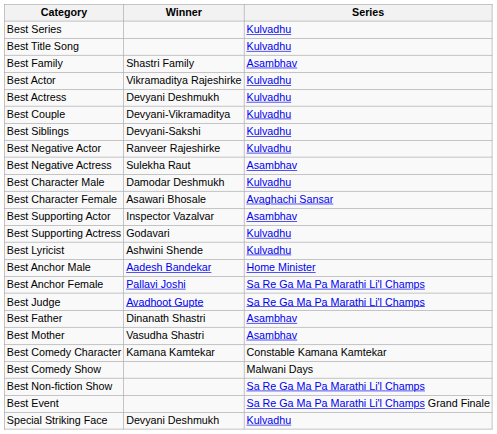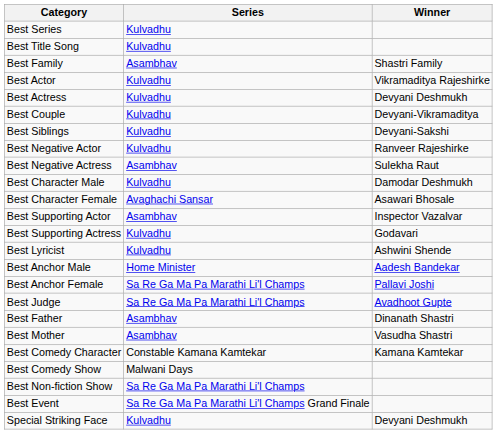 <table class="wikitable sortable">
 <tr>
 <th>Category</th>
+<th>Series</th>
 <th>Winner</th>
-<th>Series</th>
 </tr>
 <tr>
 <td>Best Series</td>
+<td><a href='#'>Kulvadhu</a></td>
 <td></td>
-<td><a href='#'>Kulvadhu</a></td>
 </tr>
 <tr>
 <td>Best Title Song</td>
+<td><a href='#'>Kulvadhu</a></td>
 <td></td>
-<td><a href='#'>Kulvadhu</a></td>
 </tr>
 <tr>
 <td>Best Family</td>
+<td><a href='#'>Asambhav</a></td>
 <td>Shastri Family</td>
-<td><a href='#'>Asambhav</a></td>
 </tr>
 <tr>
 <td>Best Actor</td>
+<td><a href='#'>Kulvadhu</a></td>
 <td>Vikramaditya Rajeshirke</td>
-<td><a href='#'>Kulvadhu</a></td>
 </tr>
 <tr>
 <td>Best Actress</td>
+<td><a href='#'>Kulvadhu</a></td>
 <td>Devyani Deshmukh</td>
-<td><a href='#'>Kulvadhu</a></td>
 </tr>
 <tr>
 <td>Best Couple</td>
+<td><a href='#'>Kulvadhu</a></td>
 <td>Devyani-Vikramaditya</td>
-<td><a href='#'>Kulvadhu</a></td>
 </tr>
 <tr>
 <td>Best Siblings</td>
+<td><a href='#'>Kulvadhu</a></td>
 <td>Devyani-Sakshi</td>
-<td><a href='#'>Kulvadhu</a></td>
 </tr>
 <tr>
 <td>Best Negative Actor</td>
+<td><a href='#'>Kulvadhu</a></td>
 <td>Ranveer Rajeshirke</td>
-<td><a href='#'>Kulvadhu</a></td>
 </tr>
 <tr>
 <td>Best Negative Actress</td>
+<td><a href='#'>Asambhav</a></td>
 <td>Sulekha Raut</td>
-<td><a href='#'>Asambhav</a></td>
 </tr>
 <tr>
 <td>Best Character Male</td>
+<td><a href='#'>Kulvadhu</a></td>
 <td>Damodar Deshmukh</td>
-<td><a href='#'>Kulvadhu</a></td>
 </tr>
 <tr>
 <td>Best Character Female</td>
+<td><a href='#'>Avaghachi Sansar</a></td>
 <td>Asawari Bhosale</td>
-<td><a href='#'>Avaghachi Sansar</a></td>
 </tr>
 <tr>
 <td>Best Supporting Actor</td>
+<td><a href='#'>Asambhav</a></td>
 <td>Inspector Vazalvar</td>
-<td><a href='#'>Asambhav</a></td>
 </tr>
 <tr>
 <td>Best Supporting Actress</td>
+<td><a href='#'>Kulvadhu</a></td>
 <td>Godavari</td>
-<td><a href='#'>Kulvadhu</a></td>
 </tr>
 <tr>
 <td>Best Lyricist</td>
+<td><a href='#'>Kulvadhu</a></td>
 <td>Ashwini Shende</td>
-<td><a href='#'>Kulvadhu</a></td>
 </tr>
 <tr>
 <td>Best Anchor Male</td>
+<td><a href='#'>Home Minister</a></td>
 <td><a href='#'>Aadesh Bandekar</a></td>
-<td><a href='#'>Home Minister</a></td>
 </tr>
 <tr>
 <td>Best Anchor Female</td>
+<td><a href='#'>Sa Re Ga Ma Pa Marathi Li'l Champs</a></td>
 <td><a href='#'>Pallavi Joshi</a></td>
-<td><a href='#'>Sa Re Ga Ma Pa Marathi Li'l Champs</a></td>
 </tr>
 <tr>
 <td>Best Judge</td>
+<td><a href='#'>Sa Re Ga Ma Pa Marathi Li'l Champs</a></td>
 <td><a href='#'>Avadhoot Gupte</a></td>
-<td><a href='#'>Sa Re Ga Ma Pa Marathi Li'l Champs</a></td>
 </tr>
 <tr>
 <td>Best Father</td>
+<td><a href='#'>Asambhav</a></td>
 <td>Dinanath Shastri</td>
-<td><a href='#'>Asambhav</a></td>
 </tr>
 <tr>
 <td>Best Mother</td>
+<td><a href='#'>Asambhav</a></td>
 <td>Vasudha Shastri</td>
-<td><a href='#'>Asambhav</a></td>
 </tr>
 <tr>
 <td>Best Comedy Character</td>
+<td>Constable Kamana Kamtekar</td>
 <td>Kamana Kamtekar</td>
-<td>Constable Kamana Kamtekar</td>
 </tr>
 <tr>
 <td>Best Comedy Show</td>
+<td>Malwani Days</td>
 <td></td>
-<td>Malwani Days</td>
 </tr>
 <tr>
 <td>Best Non-fiction Show</td>
+<td><a href='#'>Sa Re Ga Ma Pa Marathi Li'l Champs</a></td>
 <td></td>
-<td><a href='#'>Sa Re Ga Ma Pa Marathi Li'l Champs</a></td>
 </tr>
 <tr>
 <td>Best Event</td>
+<td><a href='#'>Sa Re Ga Ma Pa Marathi Li'l Champs</a> Grand Finale</td>
 <td></td>
-<td><a href='#'>Sa Re Ga Ma Pa Marathi Li'l Champs</a> Grand Finale</td>
 </tr>
 <tr>
 <td>Special Striking Face</td>
+<td><a href='#'>Kulvadhu</a></td>
 <td>Devyani Deshmukh</td>
-<td><a href='#'>Kulvadhu</a></td>
 </tr>
 </table>
